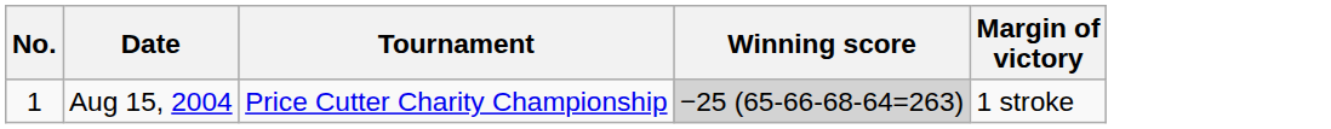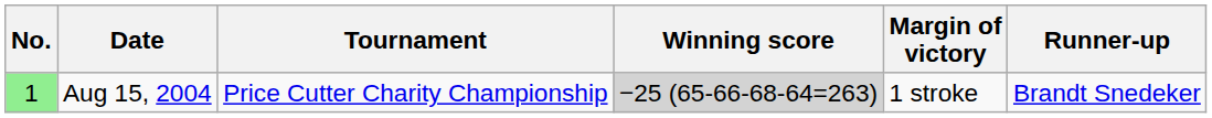 <table class="wikitable" style="font-size:95%;">
 <tr>
 <th>No.</th>
 <th>Date</th>
 <th>Tournament</th>
 <th>Winning score</th>
 <th>Margin of<br>victory</th>
+<th>Runner-up</th>
 </tr>
 <tr>
-<td align=center>1</td>
+<td align=center style="background: lightgreen;">1</td>
 <td align=right>Aug 15, <a href='#'>2004</a></td>
 <td><a href='#'>Price Cutter Charity Championship</a></td>
 <td style="background: lightgrey;">−25 (65-66-68-64=263)</td>
 <td>1 stroke</td>
+<td> <a href='#'>Brandt Snedeker</a></td>
 </tr>
 </table>
